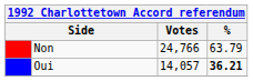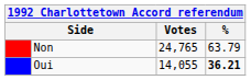 <table class="wikitable" style="font-size: 95%; clear:both">
 <tr style="background-color:#E9E9E9">
 <th colspan=4><a href='#'>1992 Charlottetown Accord referendum</a></th>
 </tr>
 <tr style="background-color:#E9E9E9">
 <th colspan=2 style="width: 130px">Side</th>
 <th style="width: 50px">Votes</th>
 <th style="width: 40px">%</th>
 </tr>
 <tr>
 <td bgcolor="red"></td>
 <td>Non</td>
-<td>24,766</td>
+<td>24,765</td>
 <td>63.79</td>
 </tr>
 <tr>
 <td bgcolor="blue"></td>
 <td>Oui</td>
-<td>14,057</td>
+<td>14,055</td>
 <td><strong>36.21</strong></td>
 </tr>
 <tr>
 </tr>
 </table>
